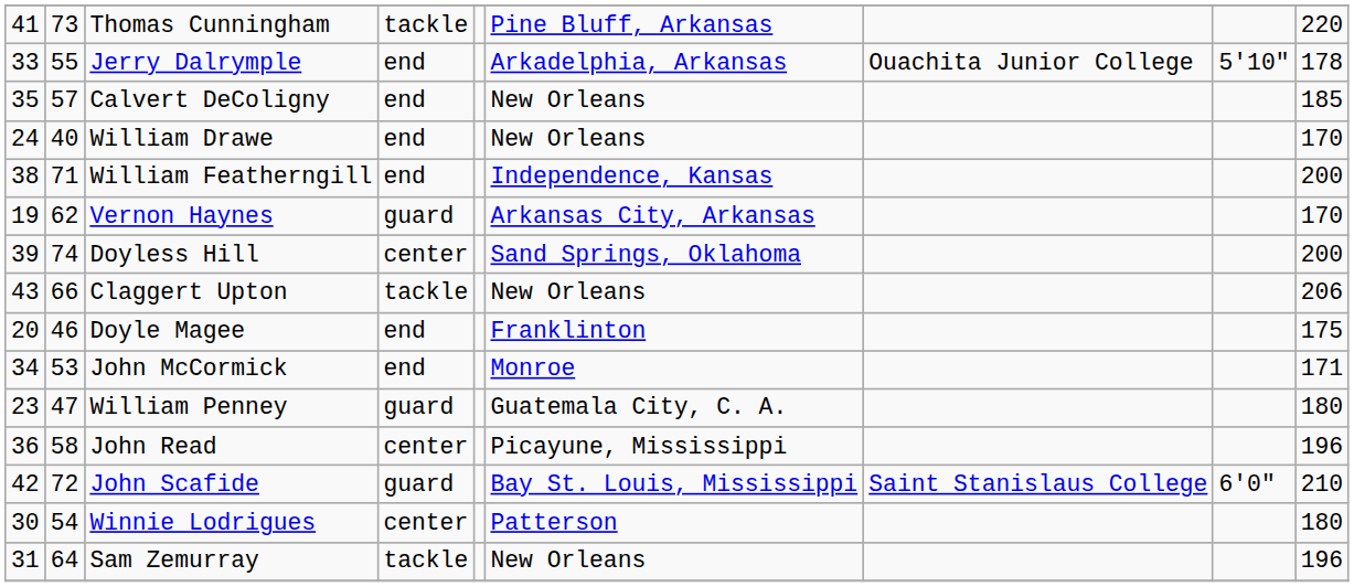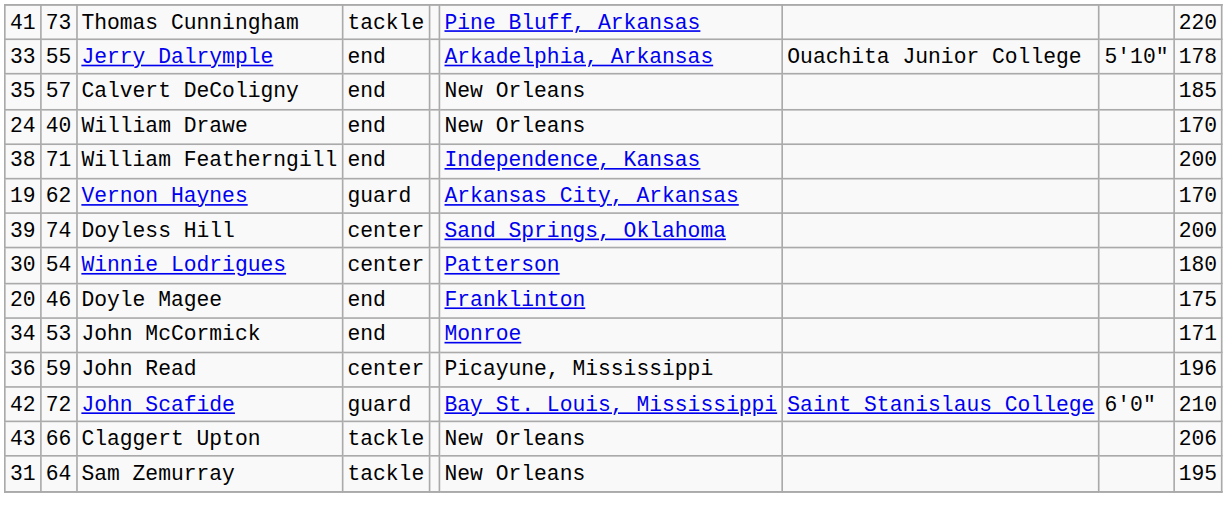 <table class="wikitable">
 <tr>
 </tr>
 <tr>
 <td>41</td>
 <td>73</td>
 <td>Thomas Cunningham</td>
 <td>tackle</td>
 <td></td>
 <td><a href='#'>Pine Bluff, Arkansas</a></td>
 <td></td>
 <td></td>
 <td>220</td>
 </tr>
 <tr>
 <td>33</td>
 <td>55</td>
 <td><a href='#'>Jerry Dalrymple</a></td>
 <td>end</td>
 <td></td>
 <td><a href='#'>Arkadelphia, Arkansas</a></td>
 <td>Ouachita Junior College</td>
 <td>5'10"</td>
 <td>178</td>
 </tr>
 <tr>
 <td>35</td>
 <td>57</td>
 <td>Calvert DeColigny</td>
 <td>end</td>
 <td></td>
 <td>New Orleans</td>
 <td></td>
 <td></td>
 <td>185</td>
 </tr>
 <tr>
 <td>24</td>
 <td>40</td>
 <td>William Drawe</td>
 <td>end</td>
 <td></td>
 <td>New Orleans</td>
 <td></td>
 <td></td>
 <td>170</td>
 </tr>
 <tr>
 <td>38</td>
 <td>71</td>
 <td>William Featherngill</td>
 <td>end</td>
 <td></td>
 <td><a href='#'>Independence, Kansas</a></td>
 <td></td>
 <td></td>
 <td>200</td>
 </tr>
 <tr>
 <td>19</td>
 <td>62</td>
 <td><a href='#'>Vernon Haynes</a></td>
 <td>guard</td>
 <td></td>
 <td><a href='#'>Arkansas City, Arkansas</a></td>
 <td></td>
 <td></td>
 <td>170</td>
 </tr>
 <tr>
 <td>39</td>
 <td>74</td>
 <td>Doyless Hill</td>
 <td>center</td>
 <td></td>
 <td><a href='#'>Sand Springs, Oklahoma</a></td>
 <td></td>
 <td></td>
 <td>200</td>
 </tr>
 <tr>
-<td>43</td>
-<td>66</td>
-<td>Claggert Upton</td>
-<td>tackle</td>
+<td>30</td>
+<td>54</td>
+<td><a href='#'>Winnie Lodrigues</a></td>
+<td>center</td>
 <td></td>
-<td>New Orleans</td>
+<td><a href='#'>Patterson</a></td>
 <td></td>
 <td></td>
-<td>206</td>
+<td>180</td>
 </tr>
 <tr>
 <td>20</td>
 <td>46</td>
 <td>Doyle Magee</td>
 <td>end</td>
 <td></td>
 <td><a href='#'>Franklinton</a></td>
 <td></td>
 <td></td>
 <td>175</td>
 </tr>
 <tr>
 <td>34</td>
 <td>53</td>
 <td>John McCormick</td>
 <td>end</td>
 <td></td>
 <td><a href='#'>Monroe</a></td>
 <td></td>
 <td></td>
 <td>171</td>
 </tr>
 <tr>
-<td>23</td>
-<td>47</td>
-<td>William Penney</td>
-<td>guard</td>
-<td></td>
-<td>Guatemala City, C. A.</td>
-<td></td>
-<td></td>
-<td>180</td>
-</tr>
-<tr>
 <td>36</td>
-<td>58</td>
+<td>59</td>
 <td>John Read</td>
 <td>center</td>
 <td></td>
 <td>Picayune, Mississippi</td>
 <td></td>
 <td></td>
 <td>196</td>
 </tr>
 <tr>
 <td>42</td>
 <td>72</td>
 <td><a href='#'>John Scafide</a></td>
 <td>guard</td>
 <td></td>
 <td><a href='#'>Bay St. Louis, Mississippi</a></td>
 <td><a href='#'>Saint Stanislaus College</a></td>
 <td>6'0"</td>
 <td>210</td>
 </tr>
 <tr>
-<td>30</td>
-<td>54</td>
-<td><a href='#'>Winnie Lodrigues</a></td>
-<td>center</td>
+<td>43</td>
+<td>66</td>
+<td>Claggert Upton</td>
+<td>tackle</td>
 <td></td>
-<td><a href='#'>Patterson</a></td>
+<td>New Orleans</td>
 <td></td>
 <td></td>
-<td>180</td>
+<td>206</td>
 </tr>
 <tr>
 <td>31</td>
 <td>64</td>
 <td>Sam Zemurray</td>
 <td>tackle</td>
 <td></td>
 <td>New Orleans</td>
 <td></td>
 <td></td>
-<td>196</td>
+<td>195</td>
 </tr>
 <tr>
 </tr>
 </table>
